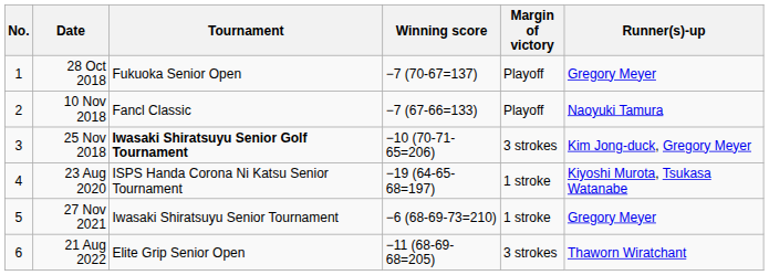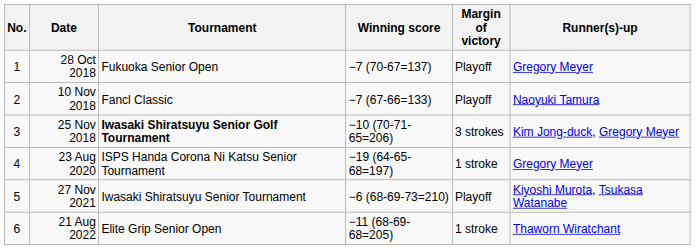 <table class="wikitable" style="font-size:95%;">
 <tr>
 <th>No.</th>
 <th>Date</th>
 <th>Tournament</th>
 <th>Winning score</th>
 <th>Margin of<br>victory</th>
 <th>Runner(s)-up</th>
 </tr>
 <tr>
 <td align=center>1</td>
 <td align=right>28 Oct 2018</td>
 <td>Fukuoka Senior Open</td>
 <td>−7 (70-67=137)</td>
 <td>Playoff</td>
 <td> <a href='#'>Gregory Meyer</a></td>
 </tr>
 <tr>
 <td align=center>2</td>
 <td align=right>10 Nov 2018</td>
 <td>Fancl Classic</td>
 <td>−7 (67-66=133)</td>
 <td>Playoff</td>
 <td> <a href='#'>Naoyuki Tamura</a></td>
 </tr>
 <tr>
 <td align=center>3</td>
 <td align=right>25 Nov 2018</td>
 <td><strong>Iwasaki Shiratsuyu Senior Golf Tournament</strong></td>
 <td>−10 (70-71-65=206)</td>
 <td>3 strokes</td>
 <td> <a href='#'>Kim Jong-duck</a>,  <a href='#'>Gregory Meyer</a></td>
 </tr>
 <tr>
 <td align=center>4</td>
 <td align=right>23 Aug 2020</td>
 <td>ISPS Handa Corona Ni Katsu Senior Tournament</td>
 <td>−19 (64-65-68=197)</td>
 <td>1 stroke</td>
-<td> <a href='#'>Kiyoshi Murota</a>,  <a href='#'>Tsukasa Watanabe</a></td>
+<td> <a href='#'>Gregory Meyer</a></td>
 </tr>
 <tr>
 <td align=center>5</td>
 <td align=right>27 Nov 2021</td>
 <td>Iwasaki Shiratsuyu Senior Tournament</td>
 <td>−6 (68-69-73=210)</td>
-<td>1 stroke</td>
-<td> <a href='#'>Gregory Meyer</a></td>
+<td>Playoff</td>
+<td> <a href='#'>Kiyoshi Murota</a>,  <a href='#'>Tsukasa Watanabe</a></td>
 </tr>
 <tr>
 <td align=center>6</td>
 <td align=right>21 Aug 2022</td>
 <td>Elite Grip Senior Open</td>
 <td>−11 (68-69-68=205)</td>
-<td>3 strokes</td>
+<td>1 stroke</td>
 <td> <a href='#'>Thaworn Wiratchant</a></td>
 </tr>
 </table>
